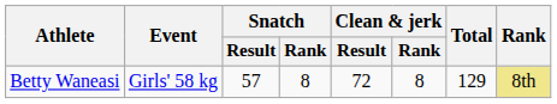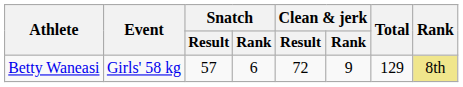 <table class=wikitable style="text-align:center; font-size:90%">
 <tr>
 <th rowspan="2">Athlete</th>
 <th rowspan="2">Event</th>
 <th colspan="2">Snatch</th>
 <th colspan="2">Clean & jerk</th>
 <th rowspan="2">Total</th>
 <th rowspan="2">Rank</th>
 </tr>
 <tr style="font-size:95%">
 <th>Result</th>
 <th>Rank</th>
 <th>Result</th>
 <th>Rank</th>
 </tr>
 <tr>
 <td><a href='#'>Betty Waneasi</a></td>
 <td><a href='#'>Girls' 58 kg</a></td>
 <td>57</td>
-<td>8</td>
+<td>6</td>
 <td>72</td>
-<td>8</td>
+<td>9</td>
 <td>129</td>
 <td style="background: khaki;">8th</td>
 </tr>
 </table>
